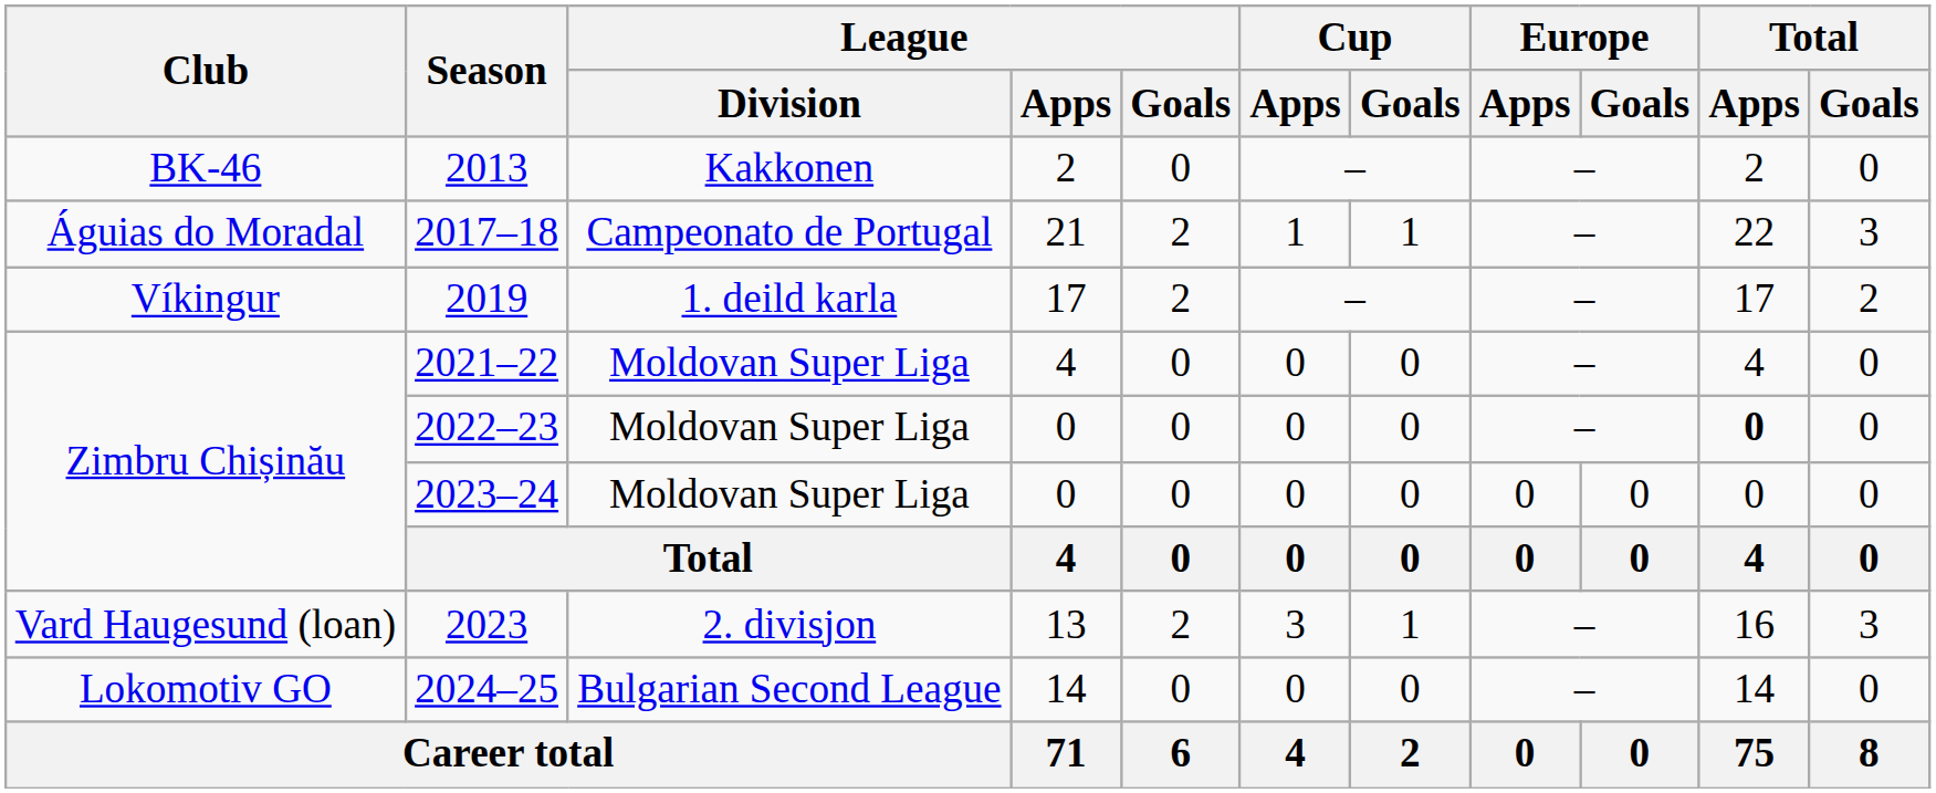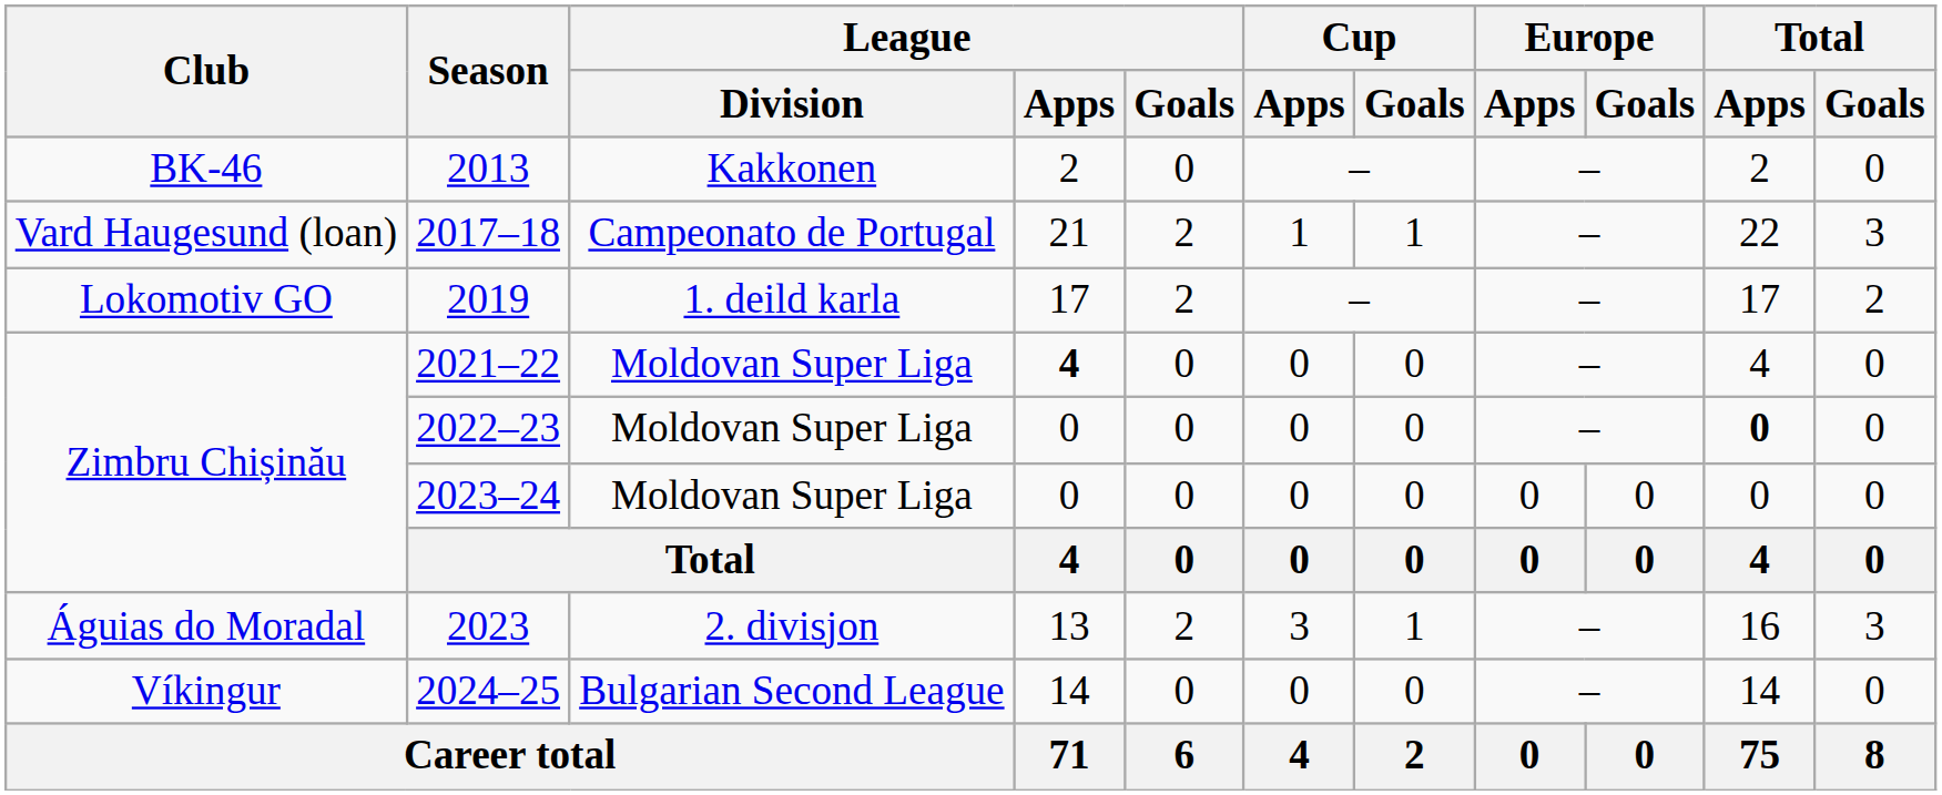 <table class="wikitable" style="text-align:center">
 <tr>
 <th rowspan="2">Club</th>
 <th rowspan="2">Season</th>
 <th colspan="3">League</th>
 <th colspan="2">Cup</th>
 <th colspan="2">Europe</th>
 <th colspan="2">Total</th>
 </tr>
 <tr>
 <th>Division</th>
 <th>Apps</th>
 <th>Goals</th>
 <th>Apps</th>
 <th>Goals</th>
 <th>Apps</th>
 <th>Goals</th>
 <th>Apps</th>
 <th>Goals</th>
 </tr>
 <tr>
 <td><a href='#'>BK-46</a></td>
 <td><a href='#'>2013</a></td>
 <td><a href='#'>Kakkonen</a></td>
 <td>2</td>
 <td>0</td>
 <td colspan=2>–</td>
 <td colspan=2>–</td>
 <td>2</td>
 <td>0</td>
 </tr>
 <tr>
-<td><a href='#'>Águias do Moradal</a></td>
+<td><a href='#'>Vard Haugesund</a> (loan)</td>
 <td><a href='#'>2017–18</a></td>
 <td><a href='#'>Campeonato de Portugal</a></td>
 <td>21</td>
 <td>2</td>
 <td>1</td>
 <td>1</td>
 <td colspan=2>–</td>
 <td>22</td>
 <td>3</td>
 </tr>
 <tr>
-<td><a href='#'>Víkingur</a></td>
+<td><a href='#'>Lokomotiv GO</a></td>
 <td><a href='#'>2019</a></td>
 <td><a href='#'>1. deild karla</a></td>
 <td>17</td>
 <td>2</td>
 <td colspan=2>–</td>
 <td colspan=2>–</td>
 <td>17</td>
 <td>2</td>
 </tr>
 <tr>
 <td rowspan=4><a href='#'>Zimbru Chișinău</a></td>
 <td><a href='#'>2021–22</a></td>
 <td><a href='#'>Moldovan Super Liga</a></td>
-<td>4</td>
+<td><strong>4</strong></td>
 <td>0</td>
 <td>0</td>
 <td>0</td>
 <td colspan=2>–</td>
 <td>4</td>
 <td>0</td>
 </tr>
 <tr>
 <td><a href='#'>2022–23</a></td>
 <td>Moldovan Super Liga</td>
 <td>0</td>
 <td>0</td>
 <td>0</td>
 <td>0</td>
 <td colspan=2>–</td>
 <td><strong>0</strong></td>
 <td>0</td>
 </tr>
 <tr>
 <td><a href='#'>2023–24</a></td>
 <td>Moldovan Super Liga</td>
 <td>0</td>
 <td>0</td>
 <td>0</td>
 <td>0</td>
 <td>0</td>
 <td>0</td>
 <td>0</td>
 <td>0</td>
 </tr>
 <tr>
 <th colspan=2>Total</th>
 <th>4</th>
 <th>0</th>
 <th>0</th>
 <th>0</th>
 <th>0</th>
 <th>0</th>
 <th>4</th>
 <th>0</th>
 </tr>
 <tr>
-<td><a href='#'>Vard Haugesund</a> (loan)</td>
+<td><a href='#'>Águias do Moradal</a></td>
 <td><a href='#'>2023</a></td>
 <td><a href='#'>2. divisjon</a></td>
 <td>13</td>
 <td>2</td>
 <td>3</td>
 <td>1</td>
 <td colspan=2>–</td>
 <td>16</td>
 <td>3</td>
 </tr>
 <tr>
-<td><a href='#'>Lokomotiv GO</a></td>
+<td><a href='#'>Víkingur</a></td>
 <td><a href='#'>2024–25</a></td>
 <td><a href='#'>Bulgarian Second League</a></td>
 <td>14</td>
 <td>0</td>
 <td>0</td>
 <td>0</td>
 <td colspan=2>–</td>
 <td>14</td>
 <td>0</td>
 </tr>
 <tr>
 <th colspan="3">Career total</th>
 <th>71</th>
 <th>6</th>
 <th>4</th>
 <th>2</th>
 <th>0</th>
 <th>0</th>
 <th>75</th>
 <th>8</th>
 </tr>
 </table>
